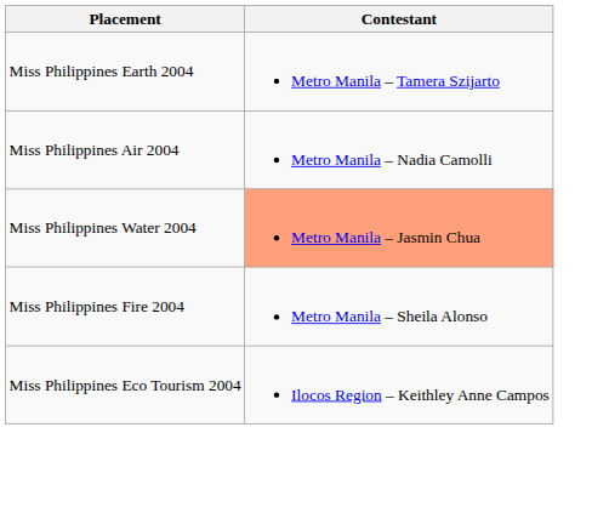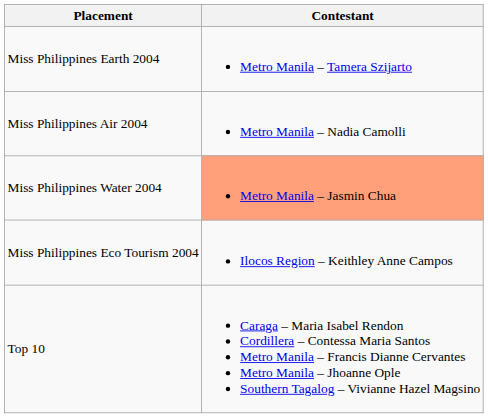 <table class="wikitable sortable" style="font-size: 95%;">
 <tr>
 <th>Placement</th>
 <th>Contestant</th>
 </tr>
 <tr>
 <td>Miss Philippines Earth 2004</td>
 <td><br><ul><li><a href='#'>Metro Manila</a> – <a href='#'>Tamera Szijarto</a></li></ul></td>
 </tr>
 <tr>
 <td>Miss Philippines Air 2004</td>
 <td><br><ul><li><a href='#'>Metro Manila</a> – Nadia Camolli</li></ul></td>
 </tr>
 <tr>
 <td>Miss Philippines Water 2004</td>
 <td style="background: lightsalmon;"><br><ul><li><a href='#'>Metro Manila</a> – Jasmin Chua</li></ul></td>
 </tr>
 <tr>
-<td>Miss Philippines Fire 2004</td>
-<td><br><ul><li><a href='#'>Metro Manila</a> – Sheila Alonso</li></ul></td>
-</tr>
-<tr>
 <td>Miss Philippines Eco Tourism 2004</td>
 <td><br><ul><li><a href='#'>Ilocos Region</a> – Keithley Anne Campos</li></ul></td>
 </tr>
+<tr>
+<td>Top 10</td>
+<td><br><ul><li><a href='#'>Caraga</a> – Maria Isabel Rendon</li><li><a href='#'>Cordillera</a> – Contessa Maria Santos</li><li><a href='#'>Metro Manila</a> – Francis Dianne Cervantes</li><li><a href='#'>Metro Manila</a> – Jhoanne Ople</li><li><a href='#'>Southern Tagalog</a> – Vivianne Hazel Magsino</li></ul></td>
+</tr>
 </table>
